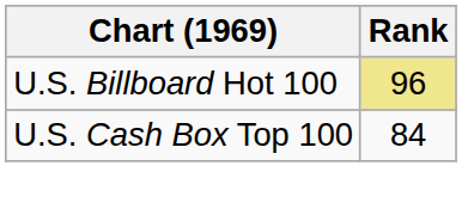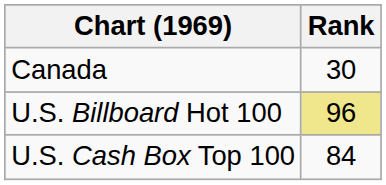 <table class="wikitable sortable">
 <tr>
 <th align="left">Chart (1969)</th>
 <th style="text-align:center;">Rank</th>
+</tr>
+<tr>
+<td>Canada</td>
+<td style="text-align:center;">30</td>
 </tr>
 <tr>
 <td>U.S. <em>Billboard</em> Hot 100</td>
 <td style="background: khaki; text-align:center;">96</td>
 </tr>
 <tr>
 <td>U.S. <em>Cash Box</em> Top 100</td>
 <td style="text-align:center;">84</td>
 </tr>
 </table>
